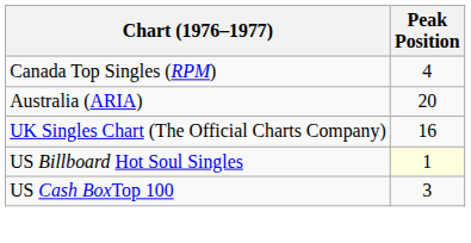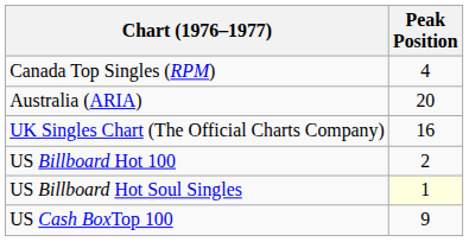 <table class="wikitable sortable">
 <tr>
 <th align="left">Chart (1976–1977)</th>
 <th align="left">Peak<br>Position</th>
 </tr>
 <tr>
 <td align="left">Canada Top Singles (<em><a href='#'>RPM</a></em>)</td>
 <td style="text-align:center;">4</td>
 </tr>
 <tr>
 <td align="left">Australia (<a href='#'>ARIA</a>)</td>
 <td style="text-align:center;">20</td>
 </tr>
 <tr>
 <td align="left"><a href='#'>UK Singles Chart</a> (The Official Charts Company)</td>
 <td style="text-align:center;">16</td>
 </tr>
 <tr>
+<td align="left">US <a href='#'><em>Billboard</em> Hot 100</a></td>
+<td style="text-align:center;">2</td>
+</tr>
+<tr>
 <td align="left">US <em>Billboard</em> <a href='#'>Hot Soul Singles</a></td>
 <td style="background: lightyellow; text-align:center;">1</td>
 </tr>
 <tr>
 <td align="left">US <a href='#'><em>Cash Box</em>Top 100</a></td>
-<td style="text-align:center;">3</td>
+<td style="text-align:center;">9</td>
 </tr>
 </table>
